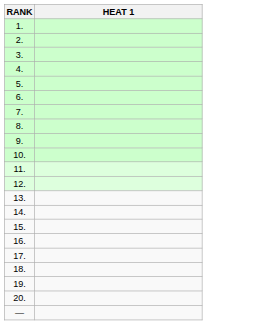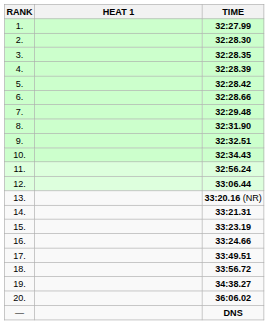 <table class="wikitable" style="border-collapse: collapse; font-size: 90%;">
 <tr>
 <th>RANK</th>
 <th align="left" style="width: 18em">HEAT 1</th>
+<th>TIME</th>
 </tr>
 <tr style="background:#ccffcc;">
 <td align="center">1.</td>
 <td></td>
+<td align="center"><strong>32:27.99</strong></td>
 </tr>
 <tr style="background:#ccffcc;">
 <td align="center">2.</td>
 <td></td>
+<td align="center"><strong>32:28.30</strong></td>
 </tr>
 <tr style="background:#ccffcc;">
 <td align="center">3.</td>
 <td></td>
+<td align="center"><strong>32:28.35</strong></td>
 </tr>
 <tr style="background:#ccffcc;">
 <td align="center">4.</td>
 <td></td>
+<td align="center"><strong>32:28.39</strong></td>
 </tr>
 <tr style="background:#ccffcc;">
 <td align="center">5.</td>
 <td></td>
+<td align="center"><strong>32:28.42</strong></td>
 </tr>
 <tr style="background:#ccffcc;">
 <td align="center">6.</td>
 <td></td>
+<td align="center"><strong>32:28.66</strong></td>
 </tr>
 <tr style="background:#ccffcc;">
 <td align="center">7.</td>
 <td></td>
+<td align="center"><strong>32:29.48</strong></td>
 </tr>
 <tr style="background:#ccffcc;">
 <td align="center">8.</td>
 <td></td>
+<td align="center"><strong>32:31.90</strong></td>
 </tr>
 <tr style="background:#ccffcc;">
 <td align="center">9.</td>
 <td></td>
+<td align="center"><strong>32:32.51</strong></td>
 </tr>
 <tr style="background:#ccffcc;">
 <td align="center">10.</td>
 <td></td>
+<td align="center"><strong>32:34.43</strong></td>
 </tr>
 <tr style="background:#ddffdd;">
 <td align="center">11.</td>
 <td></td>
+<td align="center"><strong>32:56.24</strong></td>
 </tr>
 <tr style="background:#ddffdd;">
 <td align="center">12.</td>
 <td></td>
+<td align="center"><strong>33:06.44</strong></td>
 </tr>
 <tr>
 <td align="center">13.</td>
 <td></td>
+<td align="center"><strong>33:20.16</strong> (NR)</td>
 </tr>
 <tr>
 <td align="center">14.</td>
 <td></td>
+<td align="center"><strong>33:21.31</strong></td>
 </tr>
 <tr>
 <td align="center">15.</td>
 <td></td>
+<td align="center"><strong>33:23.19</strong></td>
 </tr>
 <tr>
 <td align="center">16.</td>
 <td></td>
+<td align="center"><strong>33:24.66</strong></td>
 </tr>
 <tr>
 <td align="center">17.</td>
 <td></td>
+<td align="center"><strong>33:49.51</strong></td>
 </tr>
 <tr>
 <td align="center">18.</td>
 <td></td>
+<td align="center"><strong>33:56.72</strong></td>
 </tr>
 <tr>
 <td align="center">19.</td>
 <td></td>
+<td align="center"><strong>34:38.27</strong></td>
 </tr>
 <tr>
 <td align="center">20.</td>
 <td></td>
+<td align="center"><strong>36:06.02</strong></td>
 </tr>
 <tr>
 <td align="center">—</td>
 <td></td>
+<td align="center"><strong>DNS</strong></td>
 </tr>
 </table>
